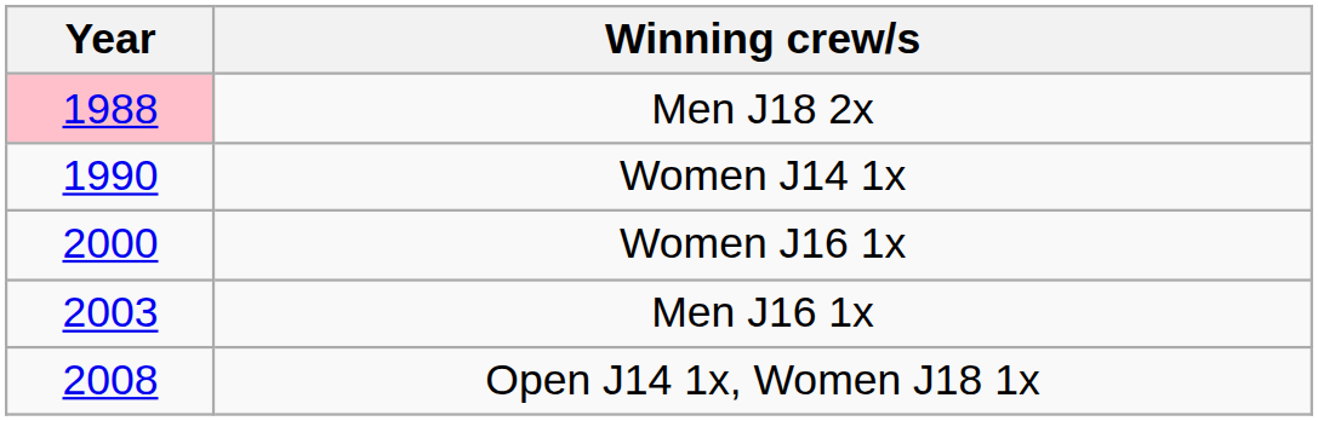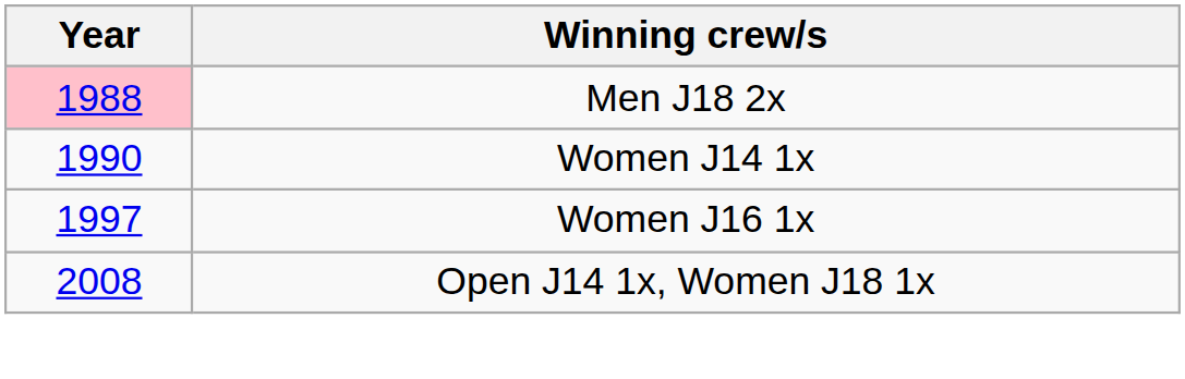 <table class="wikitable" style="text-align:center">
 <tr>
 <th width=70>Year</th>
 <th width=400>Winning crew/s</th>
 </tr>
 <tr>
 <td style="background: pink;"><a href='#'>1988</a></td>
 <td>Men J18 2x</td>
 </tr>
 <tr>
 <td><a href='#'>1990</a></td>
 <td>Women J14 1x</td>
 </tr>
 <tr>
-<td><a href='#'>2000</a></td>
+<td><a href='#'>1997</a></td>
 <td>Women J16 1x </td>
-</tr>
-<tr>
-<td><a href='#'>2003</a></td>
-<td>Men J16 1x</td>
 </tr>
 <tr>
 <td><a href='#'>2008</a></td>
 <td>Open J14 1x, Women J18 1x </td>
 </tr>
 </table>
